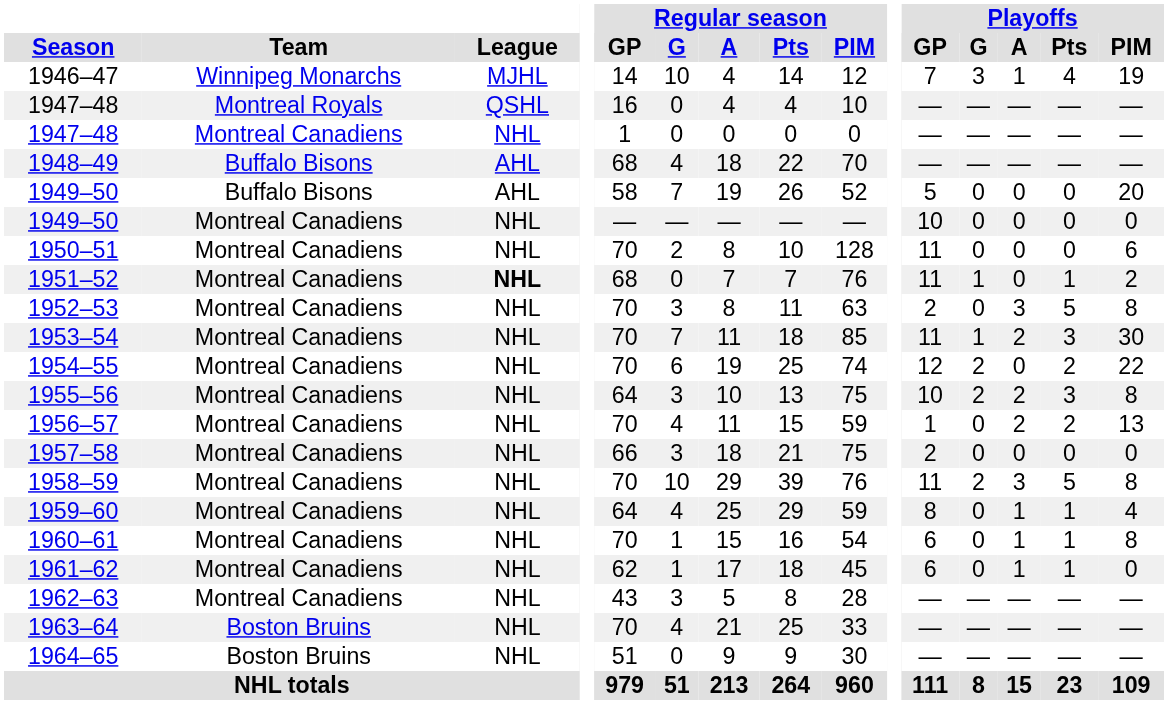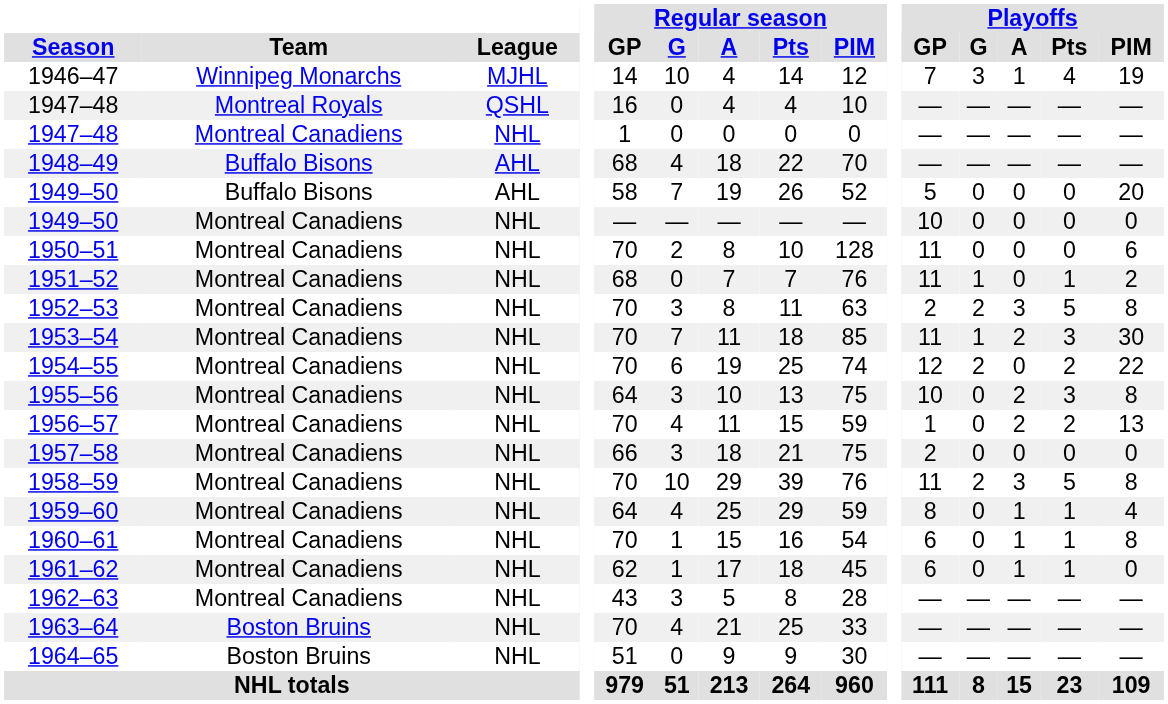 <table border="0" cellpadding="1" cellspacing="0" style="text-align:center; width:50em;">
 <tr style="background:#e0e0e0;">
 <th colspan="3"  bgcolor="#ffffff"> </th>
 <th rowspan="99" bgcolor="#ffffff"> </th>
 <th colspan="5"><a href='#'>Regular season</a></th>
 <th rowspan="99" bgcolor="#ffffff"> </th>
 <th colspan="5"><a href='#'>Playoffs</a></th>
 </tr>
 <tr style="background:#e0e0e0;">
 <th><a href='#'>Season</a></th>
 <th>Team</th>
 <th>League</th>
 <th>GP</th>
 <th><a href='#'>G</a></th>
 <th><a href='#'>A</a></th>
 <th><a href='#'>Pts</a></th>
 <th><a href='#'>PIM</a></th>
 <th>GP</th>
 <th>G</th>
 <th>A</th>
 <th>Pts</th>
 <th>PIM</th>
 </tr>
 <tr>
 </tr>
 <tr ALIGN="center">
 <td>1946–47</td>
 <td><a href='#'>Winnipeg Monarchs</a></td>
 <td><a href='#'>MJHL</a></td>
 <td>14</td>
 <td>10</td>
 <td>4</td>
 <td>14</td>
 <td>12</td>
 <td>7</td>
 <td>3</td>
 <td>1</td>
 <td>4</td>
 <td>19</td>
 </tr>
 <tr style="background:#f0f0f0;">
 <td>1947–48</td>
 <td><a href='#'>Montreal Royals</a></td>
 <td><a href='#'>QSHL</a></td>
 <td>16</td>
 <td>0</td>
 <td>4</td>
 <td>4</td>
 <td>10</td>
 <td>—</td>
 <td>—</td>
 <td>—</td>
 <td>—</td>
 <td>—</td>
 </tr>
 <tr>
 <td><a href='#'>1947–48</a></td>
 <td><a href='#'>Montreal Canadiens</a></td>
 <td><a href='#'>NHL</a></td>
 <td>1</td>
 <td>0</td>
 <td>0</td>
 <td>0</td>
 <td>0</td>
 <td>—</td>
 <td>—</td>
 <td>—</td>
 <td>—</td>
 <td>—</td>
 </tr>
 <tr style="background:#f0f0f0;">
 <td><a href='#'>1948–49</a></td>
 <td><a href='#'>Buffalo Bisons</a></td>
 <td><a href='#'>AHL</a></td>
 <td>68</td>
 <td>4</td>
 <td>18</td>
 <td>22</td>
 <td>70</td>
 <td>—</td>
 <td>—</td>
 <td>—</td>
 <td>—</td>
 <td>—</td>
 </tr>
 <tr>
 <td><a href='#'>1949–50</a></td>
 <td>Buffalo Bisons</td>
 <td>AHL</td>
 <td>58</td>
 <td>7</td>
 <td>19</td>
 <td>26</td>
 <td>52</td>
 <td>5</td>
 <td>0</td>
 <td>0</td>
 <td>0</td>
 <td>20</td>
 </tr>
 <tr style="background:#f0f0f0;">
 <td><a href='#'>1949–50</a></td>
 <td>Montreal Canadiens</td>
 <td>NHL</td>
 <td>—</td>
 <td>—</td>
 <td>—</td>
 <td>—</td>
 <td>—</td>
 <td>10</td>
 <td>0</td>
 <td>0</td>
 <td>0</td>
 <td>0</td>
 </tr>
 <tr>
 <td><a href='#'>1950–51</a></td>
 <td>Montreal Canadiens</td>
 <td>NHL</td>
 <td>70</td>
 <td>2</td>
 <td>8</td>
 <td>10</td>
 <td>128</td>
 <td>11</td>
 <td>0</td>
 <td>0</td>
 <td>0</td>
 <td>6</td>
 </tr>
 <tr style="background:#f0f0f0;">
 <td><a href='#'>1951–52</a></td>
 <td>Montreal Canadiens</td>
-<td><strong>NHL</strong></td>
+<td>NHL</td>
 <td>68</td>
 <td>0</td>
 <td>7</td>
 <td>7</td>
 <td>76</td>
 <td>11</td>
 <td>1</td>
 <td>0</td>
 <td>1</td>
 <td>2</td>
 </tr>
 <tr>
 <td><a href='#'>1952–53</a></td>
 <td>Montreal Canadiens</td>
 <td>NHL</td>
 <td>70</td>
 <td>3</td>
 <td>8</td>
 <td>11</td>
 <td>63</td>
 <td>2</td>
-<td>0</td>
+<td>2</td>
 <td>3</td>
 <td>5</td>
 <td>8</td>
 </tr>
 <tr style="background:#f0f0f0;">
 <td><a href='#'>1953–54</a></td>
 <td>Montreal Canadiens</td>
 <td>NHL</td>
 <td>70</td>
 <td>7</td>
 <td>11</td>
 <td>18</td>
 <td>85</td>
 <td>11</td>
 <td>1</td>
 <td>2</td>
 <td>3</td>
 <td>30</td>
 </tr>
 <tr>
 <td><a href='#'>1954–55</a></td>
 <td>Montreal Canadiens</td>
 <td>NHL</td>
 <td>70</td>
 <td>6</td>
 <td>19</td>
 <td>25</td>
 <td>74</td>
 <td>12</td>
 <td>2</td>
 <td>0</td>
 <td>2</td>
 <td>22</td>
 </tr>
 <tr style="background:#f0f0f0;">
 <td><a href='#'>1955–56</a></td>
 <td>Montreal Canadiens</td>
 <td>NHL</td>
 <td>64</td>
 <td>3</td>
 <td>10</td>
 <td>13</td>
 <td>75</td>
 <td>10</td>
-<td>2</td>
+<td>0</td>
 <td>2</td>
 <td>3</td>
 <td>8</td>
 </tr>
 <tr>
 <td><a href='#'>1956–57</a></td>
 <td>Montreal Canadiens</td>
 <td>NHL</td>
 <td>70</td>
 <td>4</td>
 <td>11</td>
 <td>15</td>
 <td>59</td>
 <td>1</td>
 <td>0</td>
 <td>2</td>
 <td>2</td>
 <td>13</td>
 </tr>
 <tr style="background:#f0f0f0;">
 <td><a href='#'>1957–58</a></td>
 <td>Montreal Canadiens</td>
 <td>NHL</td>
 <td>66</td>
 <td>3</td>
 <td>18</td>
 <td>21</td>
 <td>75</td>
 <td>2</td>
 <td>0</td>
 <td>0</td>
 <td>0</td>
 <td>0</td>
 </tr>
 <tr>
 <td><a href='#'>1958–59</a></td>
 <td>Montreal Canadiens</td>
 <td>NHL</td>
 <td>70</td>
 <td>10</td>
 <td>29</td>
 <td>39</td>
 <td>76</td>
 <td>11</td>
 <td>2</td>
 <td>3</td>
 <td>5</td>
 <td>8</td>
 </tr>
 <tr style="background:#f0f0f0;">
 <td><a href='#'>1959–60</a></td>
 <td>Montreal Canadiens</td>
 <td>NHL</td>
 <td>64</td>
 <td>4</td>
 <td>25</td>
 <td>29</td>
 <td>59</td>
 <td>8</td>
 <td>0</td>
 <td>1</td>
 <td>1</td>
 <td>4</td>
 </tr>
 <tr>
 <td><a href='#'>1960–61</a></td>
 <td>Montreal Canadiens</td>
 <td>NHL</td>
 <td>70</td>
 <td>1</td>
 <td>15</td>
 <td>16</td>
 <td>54</td>
 <td>6</td>
 <td>0</td>
 <td>1</td>
 <td>1</td>
 <td>8</td>
 </tr>
 <tr style="background:#f0f0f0;">
 <td><a href='#'>1961–62</a></td>
 <td>Montreal Canadiens</td>
 <td>NHL</td>
 <td>62</td>
 <td>1</td>
 <td>17</td>
 <td>18</td>
 <td>45</td>
 <td>6</td>
 <td>0</td>
 <td>1</td>
 <td>1</td>
 <td>0</td>
 </tr>
 <tr>
 <td><a href='#'>1962–63</a></td>
 <td>Montreal Canadiens</td>
 <td>NHL</td>
 <td>43</td>
 <td>3</td>
 <td>5</td>
 <td>8</td>
 <td>28</td>
 <td>—</td>
 <td>—</td>
 <td>—</td>
 <td>—</td>
 <td>—</td>
 </tr>
 <tr style="background:#f0f0f0;">
 <td><a href='#'>1963–64</a></td>
 <td><a href='#'>Boston Bruins</a></td>
 <td>NHL</td>
 <td>70</td>
 <td>4</td>
 <td>21</td>
 <td>25</td>
 <td>33</td>
 <td>—</td>
 <td>—</td>
 <td>—</td>
 <td>—</td>
 <td>—</td>
 </tr>
 <tr>
 <td><a href='#'>1964–65</a></td>
 <td>Boston Bruins</td>
 <td>NHL</td>
 <td>51</td>
 <td>0</td>
 <td>9</td>
 <td>9</td>
 <td>30</td>
 <td>—</td>
 <td>—</td>
 <td>—</td>
 <td>—</td>
 <td>—</td>
 </tr>
 <tr style="background:#e0e0e0;">
 <th colspan="3">NHL totals</th>
 <th>979</th>
 <th>51</th>
 <th>213</th>
 <th>264</th>
 <th>960</th>
 <th>111</th>
 <th>8</th>
 <th>15</th>
 <th>23</th>
 <th>109</th>
 </tr>
 </table>
